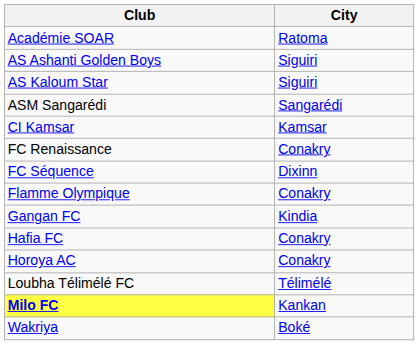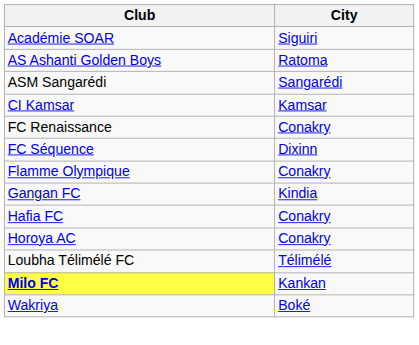 <table class="wikitable sortable">
 <tr>
 <th width="300px">Club</th>
 <th width="150px">City</th>
 </tr>
 <tr>
 <td><a href='#'>Académie SOAR</a></td>
-<td><a href='#'>Ratoma</a></td>
+<td><a href='#'>Siguiri</a></td>
 </tr>
 <tr>
 <td><a href='#'>AS Ashanti Golden Boys</a></td>
-<td><a href='#'>Siguiri</a></td>
-</tr>
-<tr>
-<td><a href='#'>AS Kaloum Star</a></td>
-<td><a href='#'>Siguiri</a></td>
+<td><a href='#'>Ratoma</a></td>
 </tr>
 <tr>
 <td>ASM Sangarédi</td>
 <td><a href='#'>Sangarédi</a></td>
 </tr>
 <tr>
 <td><a href='#'>CI Kamsar</a></td>
 <td><a href='#'>Kamsar</a></td>
 </tr>
 <tr>
 <td>FC Renaissance</td>
 <td><a href='#'>Conakry</a></td>
 </tr>
 <tr>
 <td><a href='#'>FC Séquence</a></td>
 <td><a href='#'>Dixinn</a></td>
 </tr>
 <tr>
 <td><a href='#'>Flamme Olympique</a></td>
 <td><a href='#'>Conakry</a></td>
 </tr>
 <tr>
 <td><a href='#'>Gangan FC</a></td>
 <td><a href='#'>Kindia</a></td>
 </tr>
 <tr>
 <td><a href='#'>Hafia FC</a></td>
 <td><a href='#'>Conakry</a></td>
 </tr>
 <tr>
 <td><a href='#'>Horoya AC</a></td>
 <td><a href='#'>Conakry</a></td>
 </tr>
 <tr>
 <td>Loubha Télimélé FC</td>
 <td><a href='#'>Télimélé</a></td>
 </tr>
 <tr>
 <td bgcolor=#ffff44><strong><a href='#'>Milo FC</a></strong></td>
 <td><a href='#'>Kankan</a></td>
 </tr>
 <tr>
 <td><a href='#'>Wakriya</a></td>
 <td><a href='#'>Boké</a></td>
 </tr>
 </table>
